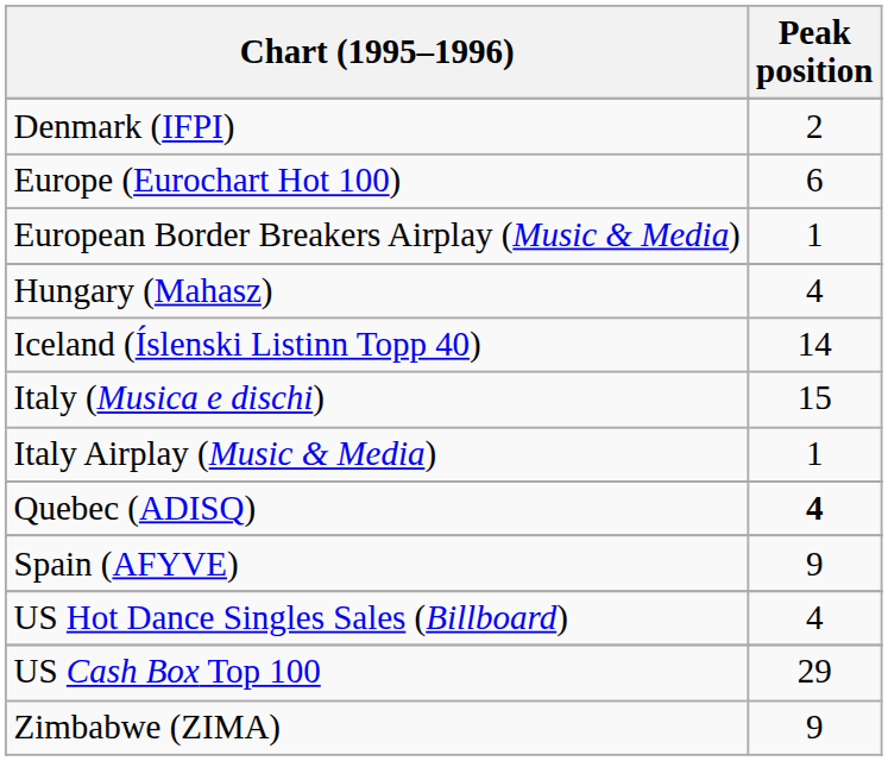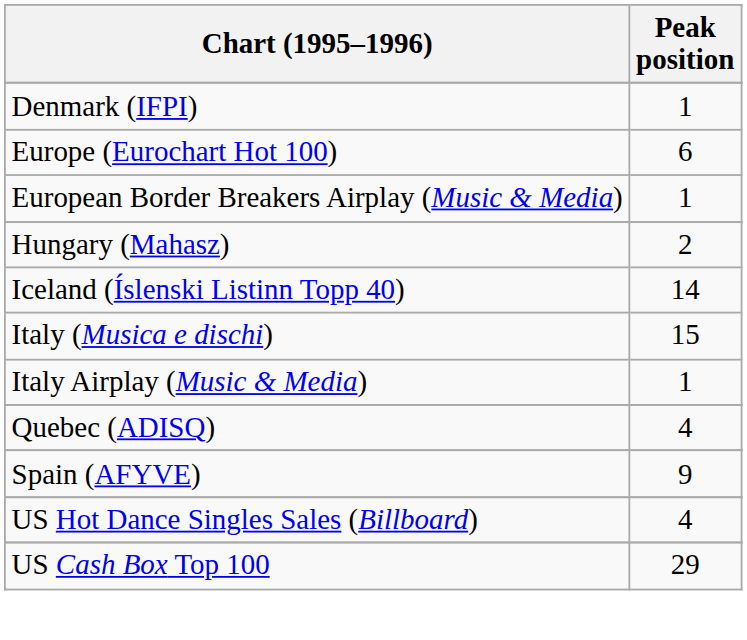 <table class="wikitable sortable">
 <tr>
 <th>Chart (1995–1996)</th>
 <th>Peak<br>position</th>
 </tr>
 <tr>
 </tr>
 <tr>
 </tr>
 <tr>
 </tr>
 <tr>
 </tr>
 <tr>
 </tr>
 <tr>
 </tr>
 <tr>
 </tr>
 <tr>
 <td>Denmark (<a href='#'>IFPI</a>)</td>
-<td align="center">2</td>
+<td align="center">1</td>
 </tr>
 <tr>
 <td>Europe (<a href='#'>Eurochart Hot 100</a>)</td>
 <td align="center">6</td>
 </tr>
 <tr>
 <td>European Border Breakers Airplay (<em><a href='#'>Music & Media</a></em>)</td>
 <td align="center">1</td>
 </tr>
 <tr>
 </tr>
 <tr>
 </tr>
 <tr>
 </tr>
 <tr>
 <td>Hungary (<a href='#'>Mahasz</a>)</td>
-<td align="center">4</td>
+<td align="center">2</td>
 </tr>
 <tr>
 <td>Iceland (<a href='#'>Íslenski Listinn Topp 40</a>)</td>
 <td align="center">14</td>
 </tr>
 <tr>
 <td>Italy (<em><a href='#'>Musica e dischi</a></em>)</td>
 <td align="center">15</td>
 </tr>
 <tr>
 <td>Italy Airplay (<em><a href='#'>Music & Media</a></em>)</td>
 <td align="center">1</td>
 </tr>
 <tr>
 </tr>
 <tr>
 </tr>
 <tr>
 </tr>
 <tr>
 </tr>
 <tr>
 <td>Quebec (<a href='#'>ADISQ</a>)</td>
-<td align="center"><strong>4</strong></td>
+<td align="center">4</td>
 </tr>
 <tr>
 </tr>
 <tr>
 <td>Spain (<a href='#'>AFYVE</a>)</td>
 <td align="center">9</td>
 </tr>
 <tr>
 </tr>
 <tr>
 </tr>
 <tr>
 </tr>
 <tr>
 </tr>
 <tr>
 </tr>
 <tr>
 </tr>
 <tr>
 <td>US <a href='#'>Hot Dance Singles Sales</a> (<em><a href='#'>Billboard</a></em>)</td>
 <td align="center">4</td>
 </tr>
 <tr>
 </tr>
 <tr>
 </tr>
 <tr>
 <td>US <a href='#'><em>Cash Box</em> Top 100</a></td>
 <td align="center">29</td>
 </tr>
-<tr>
-<td>Zimbabwe (ZIMA)</td>
-<td align="center">9</td>
-</tr>
 </table>
